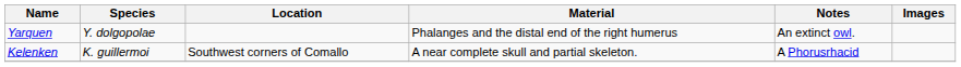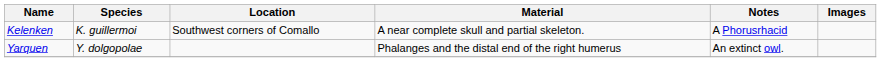 <table class="wikitable" align="center" width="100%">
 <tr>
 <th>Name</th>
 <th>Species</th>
 <th>Location</th>
 <th>Material</th>
 <th>Notes</th>
 <th>Images</th>
 </tr>
 <tr>
+<td><em><a href='#'>Kelenken</a></em></td>
+<td><em>K. guillermoi</em></td>
+<td>Southwest corners of Comallo</td>
+<td>A near complete skull and partial skeleton.</td>
+<td>A <a href='#'>Phorusrhacid</a></td>
+<td></td>
+</tr>
+<tr>
 <td><em><a href='#'>Yarquen</a></em></td>
 <td><em>Y. dolgopolae</em></td>
 <td></td>
 <td>Phalanges and the distal end of the right humerus</td>
 <td>An extinct <a href='#'>owl</a>.</td>
 <td></td>
 </tr>
 <tr>
-<td><em><a href='#'>Kelenken</a></em></td>
-<td><em>K. guillermoi</em></td>
-<td>Southwest corners of Comallo</td>
-<td>A near complete skull and partial skeleton.</td>
-<td>A <a href='#'>Phorusrhacid</a></td>
-<td></td>
-</tr>
-<tr>
 </tr>
 </table>
